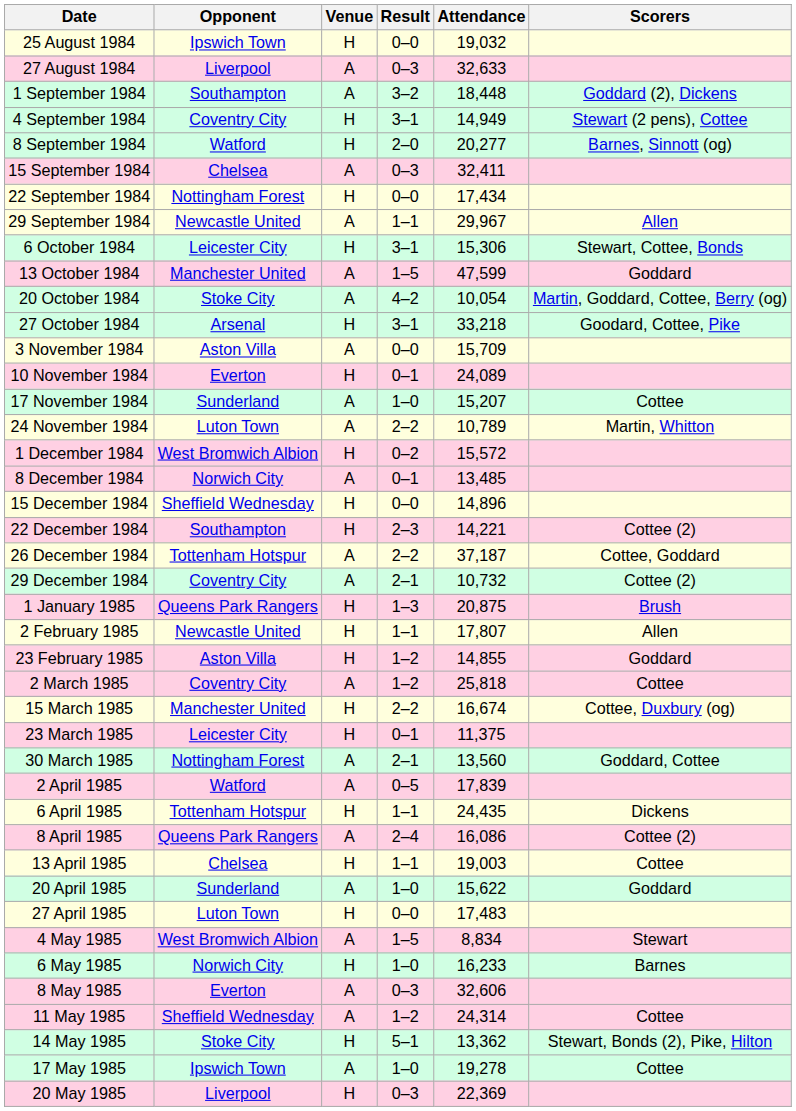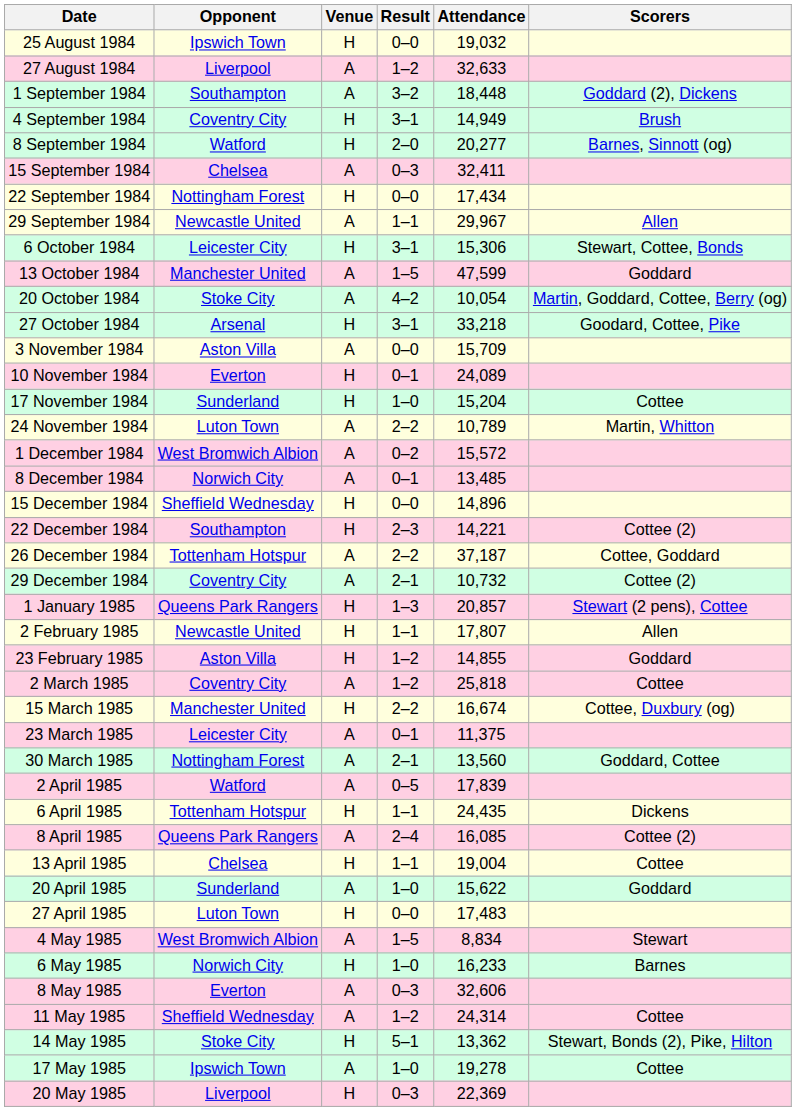 <table class="wikitable sortable" style="font-size:100%; text-align:center">
 <tr>
 <th>Date</th>
 <th>Opponent</th>
 <th>Venue</th>
 <th>Result</th>
 <th>Attendance</th>
 <th>Scorers</th>
 </tr>
 <tr style="background-color: #ffffdd;">
 <td>25 August 1984</td>
 <td><a href='#'>Ipswich Town</a></td>
 <td>H</td>
 <td>0–0</td>
 <td>19,032</td>
 <td></td>
 </tr>
 <tr style="background-color: #ffd0e3;">
 <td>27 August 1984</td>
 <td><a href='#'>Liverpool</a></td>
 <td>A</td>
-<td>0–3</td>
+<td>1–2</td>
 <td>32,633</td>
 <td></td>
 </tr>
 <tr style="background-color: #d0ffe3;">
 <td>1 September 1984</td>
 <td><a href='#'>Southampton</a></td>
 <td>A</td>
 <td>3–2</td>
 <td>18,448</td>
 <td><a href='#'>Goddard</a> (2), <a href='#'>Dickens</a></td>
 </tr>
 <tr style="background-color: #d0ffe3;">
 <td>4 September 1984</td>
 <td><a href='#'>Coventry City</a></td>
 <td>H</td>
 <td>3–1</td>
 <td>14,949</td>
-<td><a href='#'>Stewart</a> (2 pens), <a href='#'>Cottee</a></td>
+<td><a href='#'>Brush</a></td>
 </tr>
 <tr style="background-color: #d0ffe3;">
 <td>8 September 1984</td>
 <td><a href='#'>Watford</a></td>
 <td>H</td>
 <td>2–0</td>
 <td>20,277</td>
 <td><a href='#'>Barnes</a>, <a href='#'>Sinnott</a> (og)</td>
 </tr>
 <tr style="background-color: #ffd0e3;">
 <td>15 September 1984</td>
 <td><a href='#'>Chelsea</a></td>
 <td>A</td>
 <td>0–3</td>
 <td>32,411</td>
 <td></td>
 </tr>
 <tr style="background-color: #ffffdd;">
 <td>22 September 1984</td>
 <td><a href='#'>Nottingham Forest</a></td>
 <td>H</td>
 <td>0–0</td>
 <td>17,434</td>
 <td></td>
 </tr>
 <tr style="background-color: #ffffdd;">
 <td>29 September 1984</td>
 <td><a href='#'>Newcastle United</a></td>
 <td>A</td>
 <td>1–1</td>
 <td>29,967</td>
 <td><a href='#'>Allen</a></td>
 </tr>
 <tr style="background-color: #d0ffe3;">
 <td>6 October 1984</td>
 <td><a href='#'>Leicester City</a></td>
 <td>H</td>
 <td>3–1</td>
 <td>15,306</td>
 <td>Stewart, Cottee, <a href='#'>Bonds</a></td>
 </tr>
 <tr style="background-color: #ffd0e3;">
 <td>13 October 1984</td>
 <td><a href='#'>Manchester United</a></td>
 <td>A</td>
 <td>1–5</td>
 <td>47,599</td>
 <td>Goddard</td>
 </tr>
 <tr style="background-color: #d0ffe3;">
 <td>20 October 1984</td>
 <td><a href='#'>Stoke City</a></td>
 <td>A</td>
 <td>4–2</td>
 <td>10,054</td>
 <td><a href='#'>Martin</a>, Goddard, Cottee, <a href='#'>Berry</a> (og)</td>
 </tr>
 <tr style="background-color: #d0ffe3;">
 <td>27 October 1984</td>
 <td><a href='#'>Arsenal</a></td>
 <td>H</td>
 <td>3–1</td>
 <td>33,218</td>
 <td>Goodard, Cottee, <a href='#'>Pike</a></td>
 </tr>
 <tr style="background-color: #ffffdd;">
 <td>3 November 1984</td>
 <td><a href='#'>Aston Villa</a></td>
 <td>A</td>
 <td>0–0</td>
 <td>15,709</td>
 <td></td>
 </tr>
 <tr style="background-color: #ffd0e3;">
 <td>10 November 1984</td>
 <td><a href='#'>Everton</a></td>
 <td>H</td>
 <td>0–1</td>
 <td>24,089</td>
 <td></td>
 </tr>
 <tr style="background-color: #d0ffe3;">
 <td>17 November 1984</td>
 <td><a href='#'>Sunderland</a></td>
-<td>A</td>
+<td>H</td>
 <td>1–0</td>
-<td>15,207</td>
+<td>15,204</td>
 <td>Cottee</td>
 </tr>
 <tr style="background-color: #ffffdd;">
 <td>24 November 1984</td>
 <td><a href='#'>Luton Town</a></td>
 <td>A</td>
 <td>2–2</td>
 <td>10,789</td>
 <td>Martin, <a href='#'>Whitton</a></td>
 </tr>
 <tr style="background-color: #ffd0e3;">
 <td>1 December 1984</td>
 <td><a href='#'>West Bromwich Albion</a></td>
-<td>H</td>
+<td>A</td>
 <td>0–2</td>
 <td>15,572</td>
 <td></td>
 </tr>
 <tr style="background-color: #ffd0e3;">
 <td>8 December 1984</td>
 <td><a href='#'>Norwich City</a></td>
 <td>A</td>
 <td>0–1</td>
 <td>13,485</td>
 <td></td>
 </tr>
 <tr style="background-color: #ffffdd;">
 <td>15 December 1984</td>
 <td><a href='#'>Sheffield Wednesday</a></td>
 <td>H</td>
 <td>0–0</td>
 <td>14,896</td>
 <td></td>
 </tr>
 <tr style="background-color: #ffd0e3;">
 <td>22 December 1984</td>
 <td><a href='#'>Southampton</a></td>
 <td>H</td>
 <td>2–3</td>
 <td>14,221</td>
 <td>Cottee (2)</td>
 </tr>
 <tr style="background-color: #ffffdd;">
 <td>26 December 1984</td>
 <td><a href='#'>Tottenham Hotspur</a></td>
 <td>A</td>
 <td>2–2</td>
 <td>37,187</td>
 <td>Cottee, Goddard</td>
 </tr>
 <tr style="background-color: #d0ffe3;">
 <td>29 December 1984</td>
 <td><a href='#'>Coventry City</a></td>
 <td>A</td>
 <td>2–1</td>
 <td>10,732</td>
 <td>Cottee (2)</td>
 </tr>
 <tr style="background-color: #ffd0e3;">
 <td>1 January 1985</td>
 <td><a href='#'>Queens Park Rangers</a></td>
 <td>H</td>
 <td>1–3</td>
-<td>20,875</td>
-<td><a href='#'>Brush</a></td>
+<td>20,857</td>
+<td><a href='#'>Stewart</a> (2 pens), <a href='#'>Cottee</a></td>
 </tr>
 <tr style="background-color: #ffffdd;">
 <td>2 February 1985</td>
 <td><a href='#'>Newcastle United</a></td>
 <td>H</td>
 <td>1–1</td>
 <td>17,807</td>
 <td>Allen</td>
 </tr>
 <tr style="background-color: #ffd0e3;">
 <td>23 February 1985</td>
 <td><a href='#'>Aston Villa</a></td>
 <td>H</td>
 <td>1–2</td>
 <td>14,855</td>
 <td>Goddard</td>
 </tr>
 <tr style="background-color: #ffd0e3;">
 <td>2 March 1985</td>
 <td><a href='#'>Coventry City</a></td>
 <td>A</td>
 <td>1–2</td>
 <td>25,818</td>
 <td>Cottee</td>
 </tr>
 <tr style="background-color: #ffffdd;">
 <td>15 March 1985</td>
 <td><a href='#'>Manchester United</a></td>
 <td>H</td>
 <td>2–2</td>
 <td>16,674</td>
 <td>Cottee, <a href='#'>Duxbury</a> (og)</td>
 </tr>
 <tr style="background-color: #ffd0e3;">
 <td>23 March 1985</td>
 <td><a href='#'>Leicester City</a></td>
-<td>H</td>
+<td>A</td>
 <td>0–1</td>
 <td>11,375</td>
 <td></td>
 </tr>
 <tr style="background-color: #d0ffe3;">
 <td>30 March 1985</td>
 <td><a href='#'>Nottingham Forest</a></td>
 <td>A</td>
 <td>2–1</td>
 <td>13,560</td>
 <td>Goddard, Cottee</td>
 </tr>
 <tr style="background-color: #ffd0e3;">
 <td>2 April 1985</td>
 <td><a href='#'>Watford</a></td>
 <td>A</td>
 <td>0–5</td>
 <td>17,839</td>
 <td></td>
 </tr>
 <tr style="background-color: #ffffdd;">
 <td>6 April 1985</td>
 <td><a href='#'>Tottenham Hotspur</a></td>
 <td>H</td>
 <td>1–1</td>
 <td>24,435</td>
 <td>Dickens</td>
 </tr>
 <tr style="background-color: #ffd0e3;">
 <td>8 April 1985</td>
 <td><a href='#'>Queens Park Rangers</a></td>
 <td>A</td>
 <td>2–4</td>
-<td>16,086</td>
+<td>16,085</td>
 <td>Cottee (2)</td>
 </tr>
 <tr style="background-color: #ffffdd;">
 <td>13 April 1985</td>
 <td><a href='#'>Chelsea</a></td>
 <td>H</td>
 <td>1–1</td>
-<td>19,003</td>
+<td>19,004</td>
 <td>Cottee</td>
 </tr>
 <tr style="background-color: #d0ffe3;">
 <td>20 April 1985</td>
 <td><a href='#'>Sunderland</a></td>
 <td>A</td>
 <td>1–0</td>
 <td>15,622</td>
 <td>Goddard</td>
 </tr>
 <tr style="background-color: #ffffdd;">
 <td>27 April 1985</td>
 <td><a href='#'>Luton Town</a></td>
 <td>H</td>
 <td>0–0</td>
 <td>17,483</td>
 <td></td>
 </tr>
 <tr style="background-color: #ffd0e3;">
 <td>4 May 1985</td>
 <td><a href='#'>West Bromwich Albion</a></td>
 <td>A</td>
 <td>1–5</td>
 <td>8,834</td>
 <td>Stewart</td>
 </tr>
 <tr style="background-color: #d0ffe3;">
 <td>6 May 1985</td>
 <td><a href='#'>Norwich City</a></td>
 <td>H</td>
 <td>1–0</td>
 <td>16,233</td>
 <td>Barnes</td>
 </tr>
 <tr style="background-color: #ffd0e3;">
 <td>8 May 1985</td>
 <td><a href='#'>Everton</a></td>
 <td>A</td>
 <td>0–3</td>
 <td>32,606</td>
 <td></td>
 </tr>
 <tr style="background-color: #ffd0e3;">
 <td>11 May 1985</td>
 <td><a href='#'>Sheffield Wednesday</a></td>
 <td>A</td>
 <td>1–2</td>
 <td>24,314</td>
 <td>Cottee</td>
 </tr>
 <tr style="background-color: #d0ffe3;">
 <td>14 May 1985</td>
 <td><a href='#'>Stoke City</a></td>
 <td>H</td>
 <td>5–1</td>
 <td>13,362</td>
 <td>Stewart, Bonds (2), Pike, <a href='#'>Hilton</a></td>
 </tr>
 <tr style="background-color: #d0ffe3;">
 <td>17 May 1985</td>
 <td><a href='#'>Ipswich Town</a></td>
 <td>A</td>
 <td>1–0</td>
 <td>19,278</td>
 <td>Cottee</td>
 </tr>
 <tr style="background-color: #ffd0e3;">
 <td>20 May 1985</td>
 <td><a href='#'>Liverpool</a></td>
 <td>H</td>
 <td>0–3</td>
 <td>22,369</td>
 <td></td>
 </tr>
 </table>
